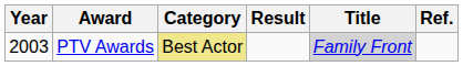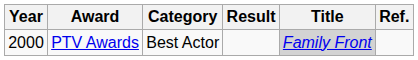 <table class="wikitable">
 <tr>
 <th>Year</th>
 <th>Award</th>
 <th>Category</th>
 <th>Result</th>
 <th>Title</th>
 <th>Ref.</th>
 </tr>
 <tr>
-<td>2003</td>
+<td>2000</td>
 <td><a href='#'>PTV Awards</a></td>
-<td style="background: khaki;">Best Actor</td>
+<td>Best Actor</td>
 <td></td>
 <td style="background: lightgrey;"><em><a href='#'>Family Front</a></em></td>
 <td></td>
 </tr>
 </table>
